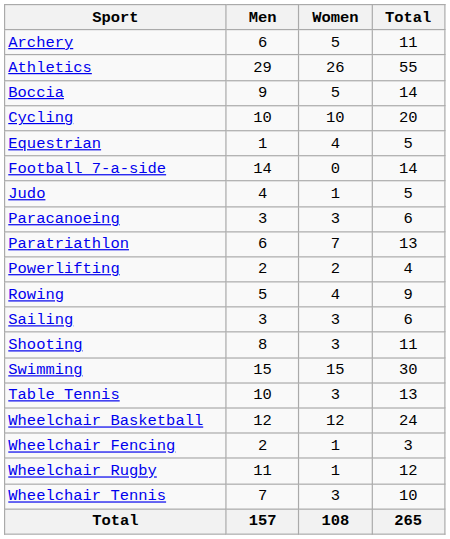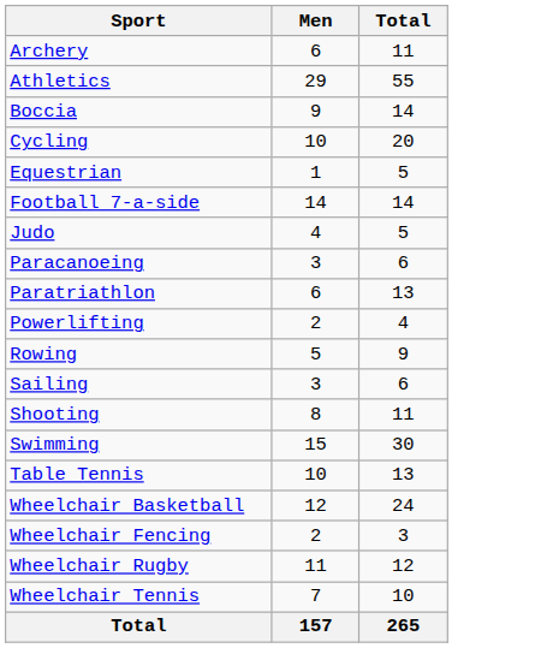 <table class="wikitable sortable" style="text-align:center;">
 <tr>
 <th width=180>Sport</th>
 <th width=55>Men</th>
-<th width=55>Women</th>
 <th width=55>Total</th>
 </tr>
 <tr>
 <td align=left><a href='#'>Archery</a></td>
 <td>6</td>
-<td>5</td>
 <td>11</td>
 </tr>
 <tr>
 <td align=left><a href='#'>Athletics</a></td>
 <td>29</td>
-<td>26</td>
 <td>55</td>
 </tr>
 <tr>
 <td align=left><a href='#'>Boccia</a></td>
 <td>9</td>
-<td>5</td>
 <td>14</td>
 </tr>
 <tr>
 <td align=left><a href='#'>Cycling</a></td>
-<td>10</td>
 <td>10</td>
 <td>20</td>
 </tr>
 <tr>
 <td align=left><a href='#'>Equestrian</a></td>
 <td>1</td>
-<td>4</td>
 <td>5</td>
 </tr>
 <tr>
 <td align=left><a href='#'>Football 7-a-side</a></td>
 <td>14</td>
-<td>0</td>
 <td>14</td>
 </tr>
 <tr>
 <td align=left><a href='#'>Judo</a></td>
 <td>4</td>
-<td>1</td>
 <td>5</td>
 </tr>
 <tr>
 <td align=left><a href='#'>Paracanoeing</a></td>
-<td>3</td>
 <td>3</td>
 <td>6</td>
 </tr>
 <tr>
 <td align=left><a href='#'>Paratriathlon</a></td>
 <td>6</td>
-<td>7</td>
 <td>13</td>
 </tr>
 <tr>
 <td align=left><a href='#'>Powerlifting</a></td>
-<td>2</td>
 <td>2</td>
 <td>4</td>
 </tr>
 <tr>
 <td align=left><a href='#'>Rowing</a></td>
 <td>5</td>
-<td>4</td>
 <td>9</td>
 </tr>
 <tr>
 <td align=left><a href='#'>Sailing</a></td>
-<td>3</td>
 <td>3</td>
 <td>6</td>
 </tr>
 <tr>
 <td align=left><a href='#'>Shooting</a></td>
 <td>8</td>
-<td>3</td>
 <td>11</td>
 </tr>
 <tr>
 <td align=left><a href='#'>Swimming</a></td>
-<td>15</td>
 <td>15</td>
 <td>30</td>
 </tr>
 <tr>
 <td align=left><a href='#'>Table Tennis</a></td>
 <td>10</td>
-<td>3</td>
 <td>13</td>
 </tr>
 <tr>
 <td align=left><a href='#'>Wheelchair Basketball</a></td>
-<td>12</td>
 <td>12</td>
 <td>24</td>
 </tr>
 <tr>
 <td align=left><a href='#'>Wheelchair Fencing</a></td>
 <td>2</td>
-<td>1</td>
 <td>3</td>
 </tr>
 <tr>
 <td align=left><a href='#'>Wheelchair Rugby</a></td>
 <td>11</td>
-<td>1</td>
 <td>12</td>
 </tr>
 <tr>
 <td align=left><a href='#'>Wheelchair Tennis</a></td>
 <td>7</td>
-<td>3</td>
 <td>10</td>
 </tr>
 <tr>
 <th>Total</th>
 <th>157</th>
-<th>108</th>
 <th>265</th>
 </tr>
 </table>
